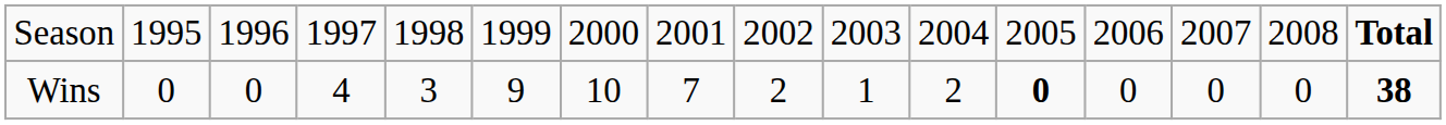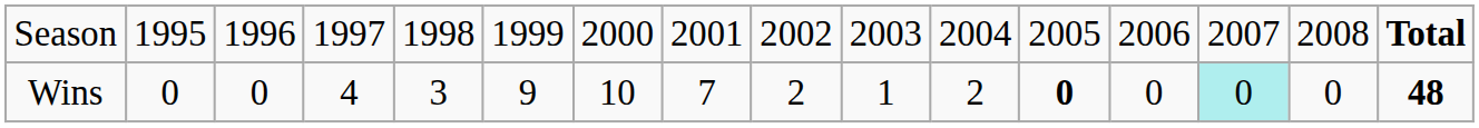 <table class="wikitable">
 <tr>
 <td>Season</td>
 <td>1995</td>
 <td>1996</td>
 <td>1997</td>
 <td>1998</td>
 <td>1999</td>
 <td>2000</td>
 <td>2001</td>
 <td>2002</td>
 <td>2003</td>
 <td>2004</td>
 <td>2005</td>
 <td>2006</td>
 <td>2007</td>
 <td>2008</td>
 <td><strong>Total</strong></td>
 </tr>
 <tr align=center>
 <td>Wins</td>
 <td>0</td>
 <td>0</td>
 <td>4</td>
 <td>3</td>
 <td>9</td>
 <td>10</td>
 <td>7</td>
 <td>2</td>
 <td>1</td>
 <td>2</td>
 <td><strong>0</strong></td>
 <td>0</td>
+<td style="background: paleturquoise;">0</td>
 <td>0</td>
-<td>0</td>
-<td><strong>38</strong></td>
+<td><strong>48</strong></td>
 </tr>
 </table>
